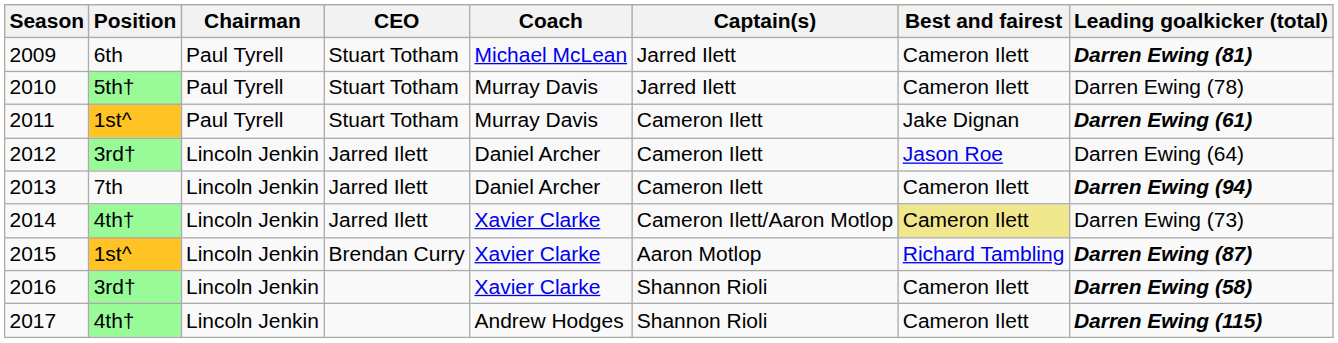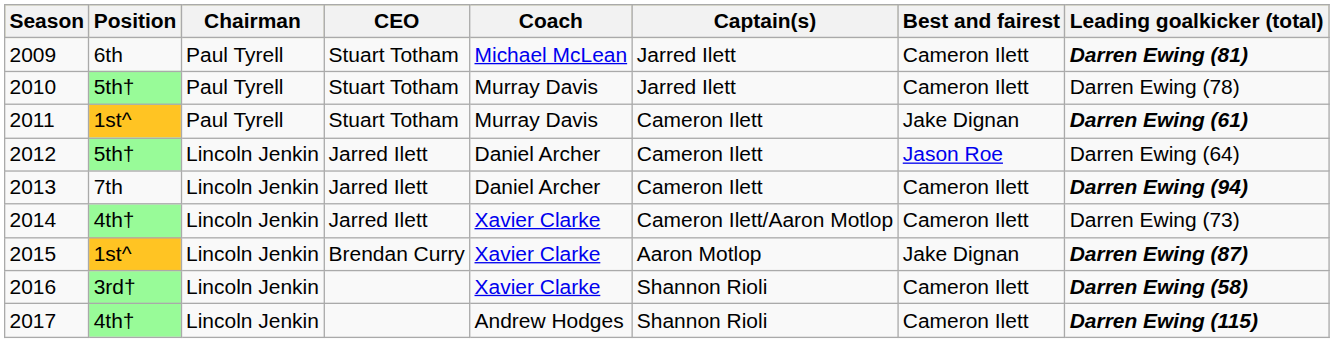 <table class="wikitable">
 <tr style="background:#bdb76b;">
 <th>Season</th>
 <th>Position</th>
 <th>Chairman</th>
 <th>CEO</th>
 <th>Coach</th>
 <th>Captain(s)</th>
 <th>Best and fairest</th>
 <th>Leading goalkicker (total)</th>
 </tr>
 <tr>
 <td>2009</td>
 <td>6th</td>
 <td>Paul Tyrell</td>
 <td>Stuart Totham</td>
 <td><a href='#'>Michael McLean</a></td>
 <td>Jarred Ilett</td>
 <td>Cameron Ilett</td>
 <td><strong><em>Darren Ewing (81)</em></strong></td>
 </tr>
 <tr>
 <td>2010</td>
 <td style="background:#98FB98;">5th†</td>
 <td>Paul Tyrell</td>
 <td>Stuart Totham</td>
 <td>Murray Davis</td>
 <td>Jarred Ilett</td>
 <td>Cameron Ilett</td>
 <td>Darren Ewing (78)</td>
 </tr>
 <tr>
 <td>2011</td>
 <td style="background:#ffc423;">1st^</td>
 <td>Paul Tyrell</td>
 <td>Stuart Totham</td>
 <td>Murray Davis</td>
 <td>Cameron Ilett</td>
 <td>Jake Dignan</td>
 <td><strong><em>Darren Ewing (61)</em></strong></td>
 </tr>
 <tr>
 <td>2012</td>
-<td style="background:#98FB98;">3rd†</td>
+<td style="background:#98FB98;">5th†</td>
 <td>Lincoln Jenkin</td>
 <td>Jarred Ilett</td>
 <td>Daniel Archer</td>
 <td>Cameron Ilett</td>
 <td><a href='#'>Jason Roe</a></td>
 <td>Darren Ewing (64)</td>
 </tr>
 <tr>
 <td>2013</td>
 <td>7th</td>
 <td>Lincoln Jenkin</td>
 <td>Jarred Ilett</td>
 <td>Daniel Archer</td>
 <td>Cameron Ilett</td>
 <td>Cameron Ilett</td>
 <td><strong><em>Darren Ewing (94)</em></strong></td>
 </tr>
 <tr>
 <td>2014</td>
 <td style="background:#98FB98;">4th†</td>
 <td>Lincoln Jenkin</td>
 <td>Jarred Ilett</td>
 <td><a href='#'>Xavier Clarke</a></td>
 <td>Cameron Ilett/Aaron Motlop</td>
-<td style="background: khaki;">Cameron Ilett</td>
+<td>Cameron Ilett</td>
 <td>Darren Ewing (73)</td>
 </tr>
 <tr>
 <td>2015</td>
 <td style="background:#ffc423;">1st^</td>
 <td>Lincoln Jenkin</td>
 <td>Brendan Curry</td>
 <td><a href='#'>Xavier Clarke</a></td>
 <td>Aaron Motlop</td>
-<td><a href='#'>Richard Tambling</a></td>
+<td>Jake Dignan</td>
 <td><strong><em>Darren Ewing (87)</em></strong></td>
 </tr>
 <tr>
 <td>2016</td>
 <td style="background:#98FB98;">3rd†</td>
 <td>Lincoln Jenkin</td>
 <td></td>
 <td><a href='#'>Xavier Clarke</a></td>
 <td>Shannon Rioli</td>
 <td>Cameron Ilett</td>
 <td><strong><em>Darren Ewing (58)</em></strong></td>
 </tr>
 <tr>
 <td>2017</td>
 <td style="background:#98FB98;">4th†</td>
 <td>Lincoln Jenkin</td>
 <td></td>
 <td>Andrew Hodges</td>
 <td>Shannon Rioli</td>
 <td>Cameron Ilett</td>
 <td><strong><em>Darren Ewing (115)</em></strong></td>
 </tr>
 </table>
